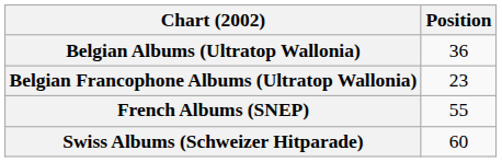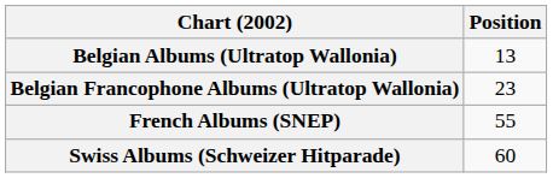 <table class="wikitable sortable plainrowheaders" style="text-align:center">
 <tr>
 <th scope="col">Chart (2002)</th>
 <th scope="col">Position</th>
 </tr>
 <tr>
 <th scope="row">Belgian Albums (Ultratop Wallonia)</th>
-<td>36</td>
+<td>13</td>
 </tr>
 <tr>
 <th scope="row">Belgian Francophone Albums (Ultratop Wallonia)</th>
 <td>23</td>
 </tr>
 <tr>
 <th scope="row">French Albums (SNEP)</th>
 <td>55</td>
 </tr>
 <tr>
 <th scope="row">Swiss Albums (Schweizer Hitparade)</th>
 <td>60</td>
 </tr>
 </table>
